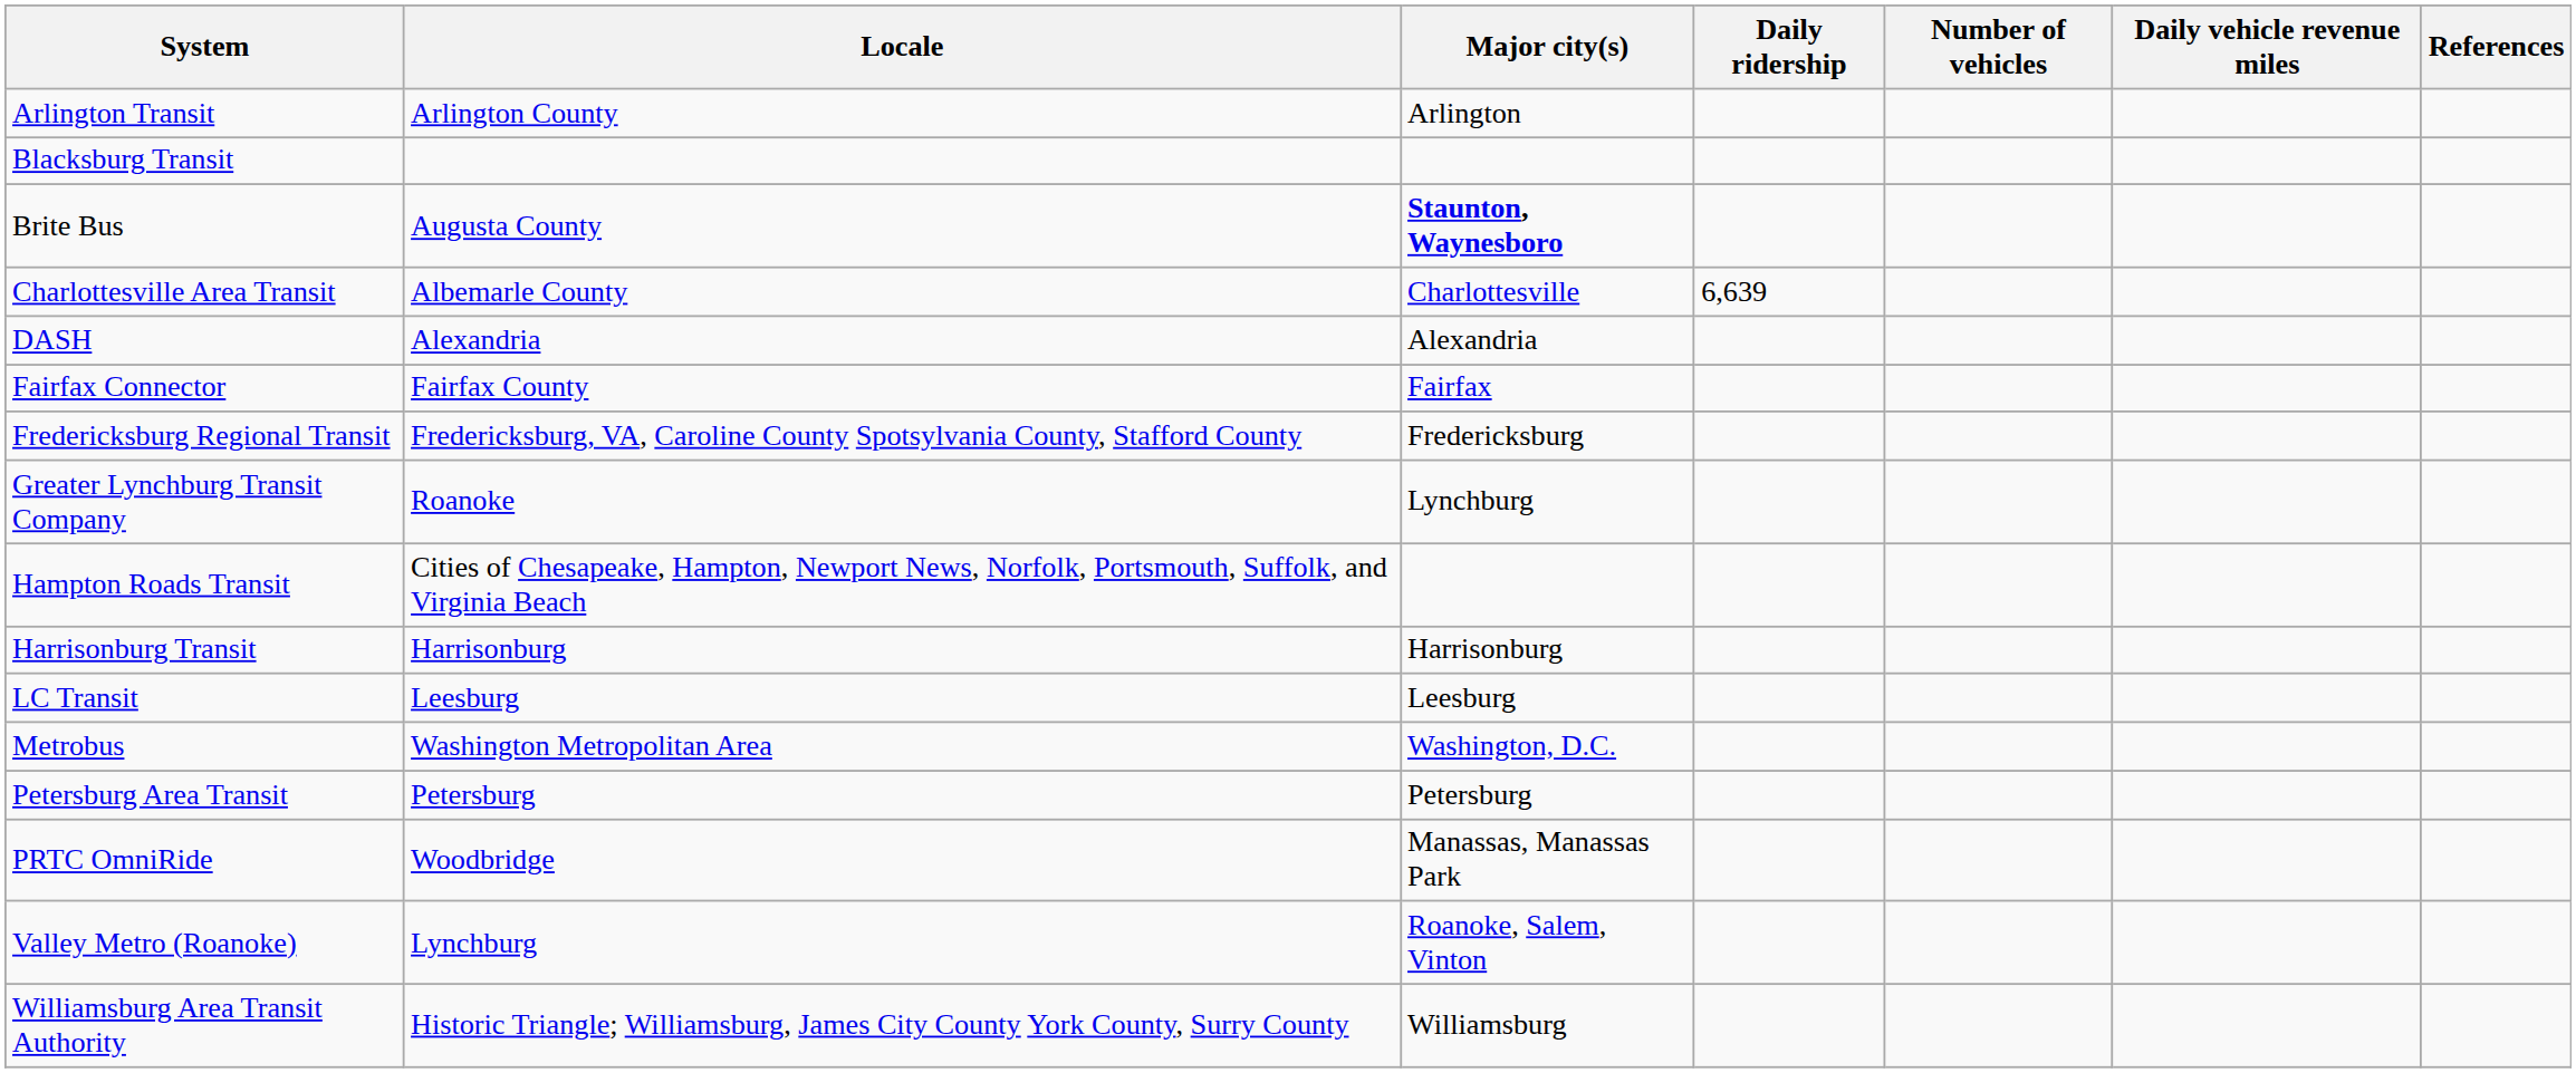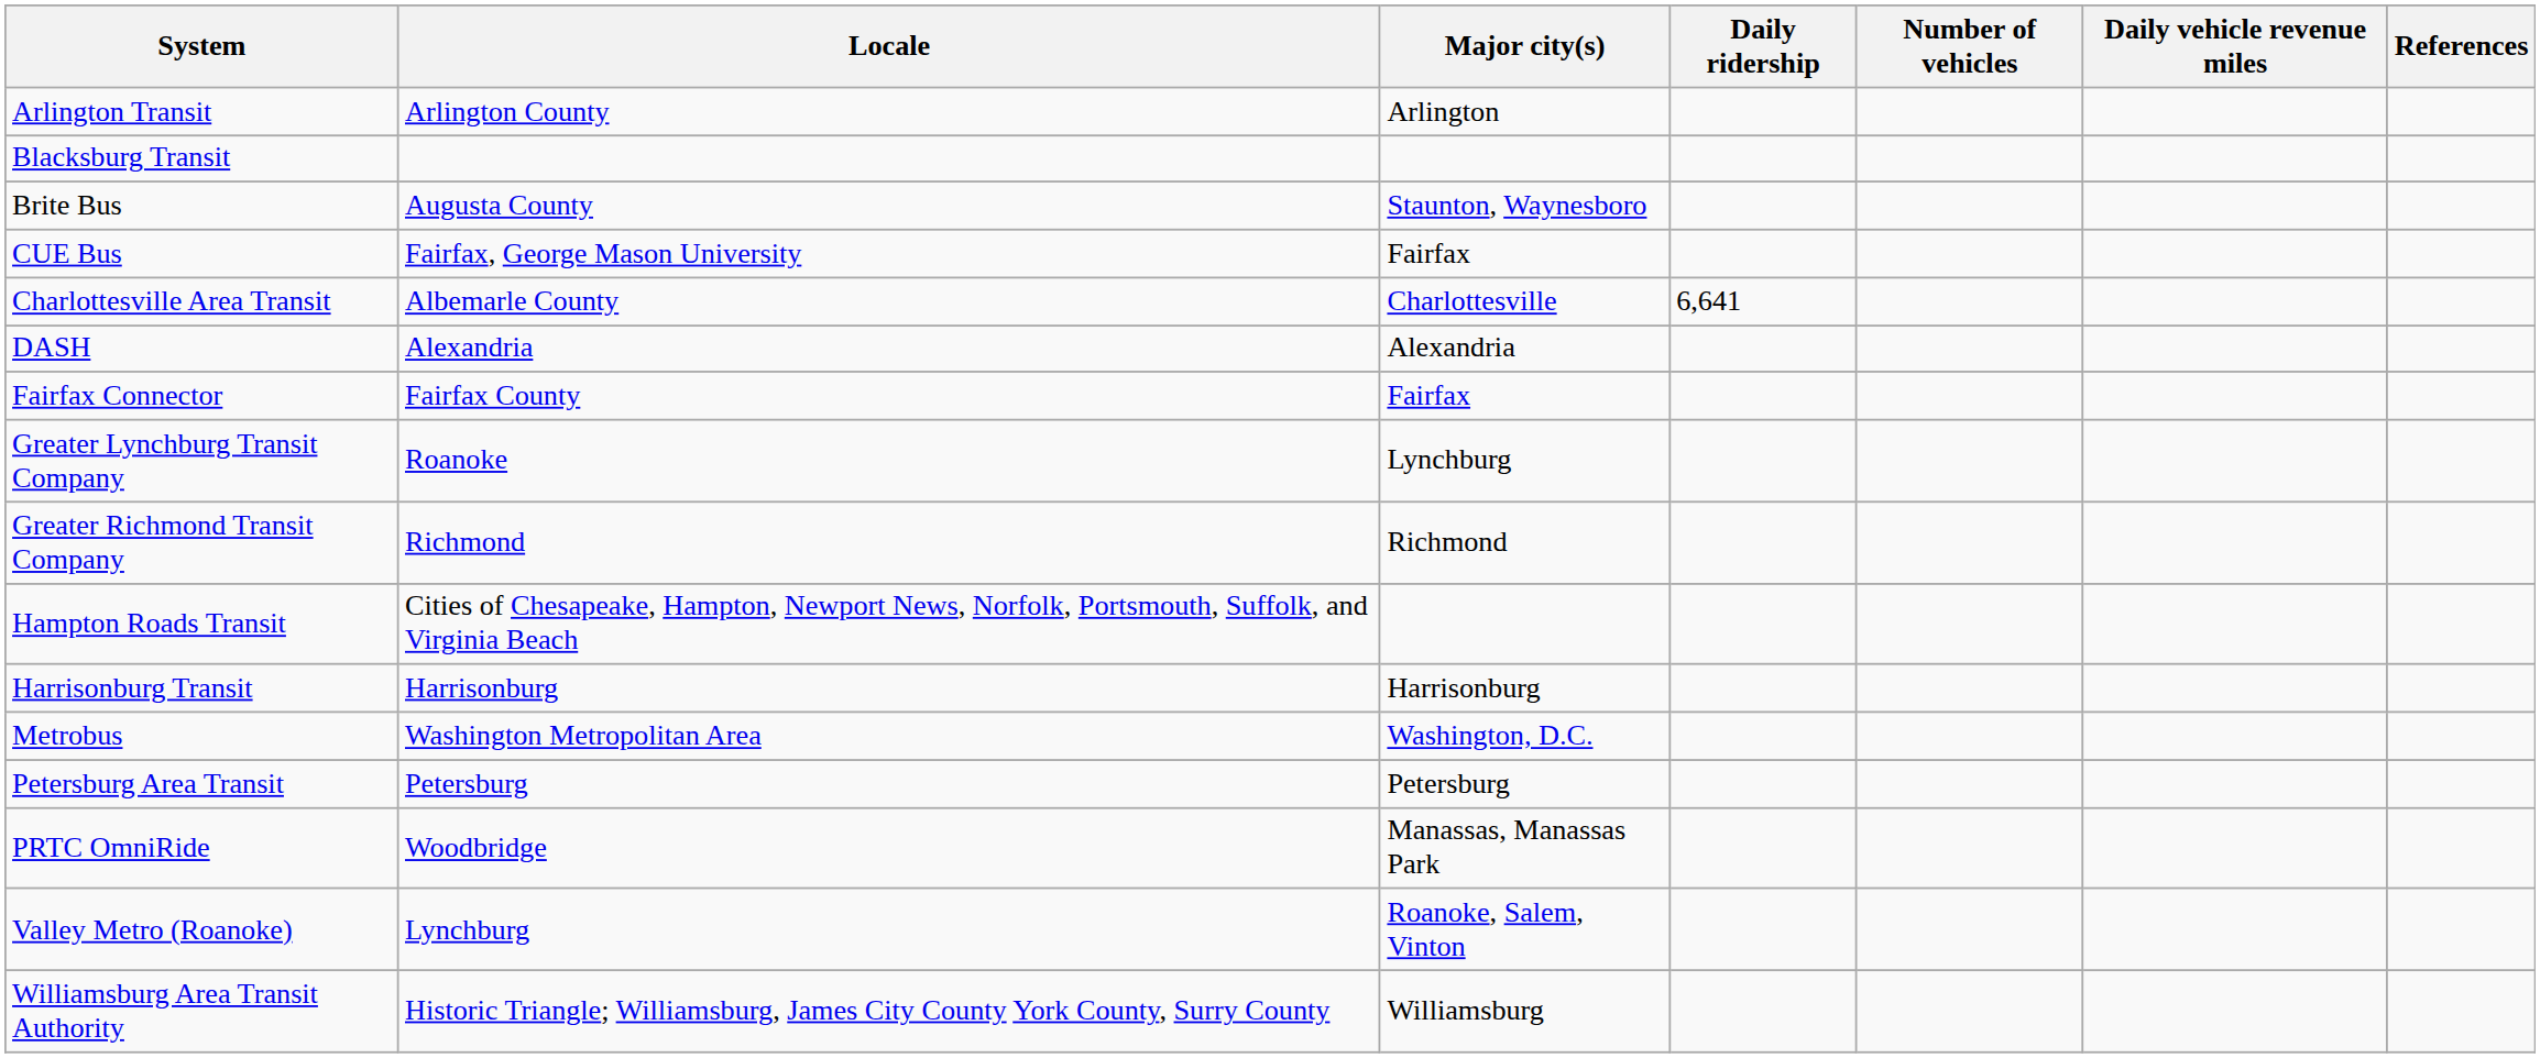 <table class="wikitable sortable" style="font-size: 90%; width: 100%">
 <tr>
 <th>System</th>
 <th>Locale</th>
 <th>Major city(s)</th>
 <th>Daily ridership</th>
 <th>Number of vehicles</th>
 <th>Daily vehicle revenue miles</th>
 <th>References</th>
 </tr>
 <tr>
 <td><a href='#'>Arlington Transit</a></td>
 <td><a href='#'>Arlington County</a></td>
 <td>Arlington</td>
 <td></td>
 <td></td>
 <td></td>
 <td></td>
 </tr>
 <tr>
 <td><a href='#'>Blacksburg Transit</a></td>
 <td></td>
 <td></td>
 <td></td>
 <td></td>
 <td></td>
 <td></td>
 </tr>
 <tr>
 <td>Brite Bus</td>
 <td><a href='#'>Augusta County</a></td>
-<td><strong><a href='#'>Staunton</a>, <a href='#'>Waynesboro</a></strong></td>
+<td><a href='#'>Staunton</a>, <a href='#'>Waynesboro</a></td>
+<td></td>
+<td></td>
+<td></td>
+<td></td>
+</tr>
+<tr>
+<td><a href='#'>CUE Bus</a></td>
+<td><a href='#'>Fairfax</a>, <a href='#'>George Mason University</a></td>
+<td>Fairfax</td>
 <td></td>
 <td></td>
 <td></td>
 <td></td>
 </tr>
 <tr>
 <td><a href='#'>Charlottesville Area Transit</a></td>
 <td><a href='#'>Albemarle County</a></td>
 <td><a href='#'>Charlottesville</a></td>
-<td>6,639</td>
+<td>6,641</td>
 <td></td>
 <td></td>
 <td></td>
 </tr>
 <tr>
 <td><a href='#'>DASH</a></td>
 <td><a href='#'>Alexandria</a></td>
 <td>Alexandria</td>
 <td></td>
 <td></td>
 <td></td>
 <td></td>
 </tr>
 <tr>
 <td><a href='#'>Fairfax Connector</a></td>
 <td><a href='#'>Fairfax County</a></td>
 <td><a href='#'>Fairfax</a></td>
 <td></td>
 <td></td>
 <td></td>
 <td></td>
 </tr>
 <tr>
-<td><a href='#'>Fredericksburg Regional Transit</a></td>
-<td><a href='#'>Fredericksburg, VA</a>, <a href='#'>Caroline County</a> <a href='#'>Spotsylvania County</a>, <a href='#'>Stafford County</a></td>
-<td>Fredericksburg</td>
-<td></td>
+<td><a href='#'>Greater Lynchburg Transit Company</a></td>
+<td><a href='#'>Roanoke</a></td>
+<td>Lynchburg</td>
 <td></td>
 <td></td>
 <td></td>
 </tr>
 <tr>
-<td><a href='#'>Greater Lynchburg Transit Company</a></td>
-<td><a href='#'>Roanoke</a></td>
-<td>Lynchburg</td>
+<td><a href='#'>Greater Richmond Transit Company</a></td>
+<td><a href='#'>Richmond</a></td>
+<td>Richmond</td>
+<td></td>
 <td></td>
 <td></td>
 <td></td>
 </tr>
 <tr>
 <td><a href='#'>Hampton Roads Transit</a></td>
 <td>Cities of <a href='#'>Chesapeake</a>, <a href='#'>Hampton</a>, <a href='#'>Newport News</a>, <a href='#'>Norfolk</a>, <a href='#'>Portsmouth</a>, <a href='#'>Suffolk</a>, and <a href='#'>Virginia Beach</a></td>
 <td></td>
 <td></td>
 <td></td>
 <td></td>
 <td></td>
 </tr>
 <tr>
 <td><a href='#'>Harrisonburg Transit</a></td>
 <td><a href='#'>Harrisonburg</a></td>
 <td>Harrisonburg</td>
-<td></td>
-<td></td>
-<td></td>
-<td></td>
-</tr>
-<tr>
-<td><a href='#'>LC Transit</a></td>
-<td><a href='#'>Leesburg</a></td>
-<td>Leesburg</td>
 <td></td>
 <td></td>
 <td></td>
 <td></td>
 </tr>
 <tr>
 <td><a href='#'>Metrobus</a></td>
 <td><a href='#'>Washington Metropolitan Area</a></td>
 <td><a href='#'>Washington, D.C.</a></td>
 <td></td>
 <td></td>
 <td></td>
 <td></td>
 </tr>
 <tr>
 <td><a href='#'>Petersburg Area Transit</a></td>
 <td><a href='#'>Petersburg</a></td>
 <td>Petersburg</td>
 <td></td>
 <td></td>
 <td></td>
 </tr>
 <tr>
 <td><a href='#'>PRTC OmniRide</a></td>
 <td><a href='#'>Woodbridge</a></td>
 <td>Manassas, Manassas Park</td>
 <td></td>
 <td></td>
 <td></td>
 <td></td>
 </tr>
 <tr>
 <td><a href='#'>Valley Metro (Roanoke)</a></td>
 <td><a href='#'>Lynchburg</a></td>
 <td><a href='#'>Roanoke</a>, <a href='#'>Salem</a>, <a href='#'>Vinton</a></td>
 <td></td>
 <td></td>
 <td></td>
 <td></td>
 </tr>
 <tr>
 <td><a href='#'>Williamsburg Area Transit Authority</a></td>
 <td><a href='#'>Historic Triangle</a>; <a href='#'>Williamsburg</a>, <a href='#'>James City County</a> <a href='#'>York County</a>, <a href='#'>Surry County</a></td>
 <td>Williamsburg</td>
 <td></td>
 <td></td>
 <td></td>
 <td></td>
 </tr>
 </table>
